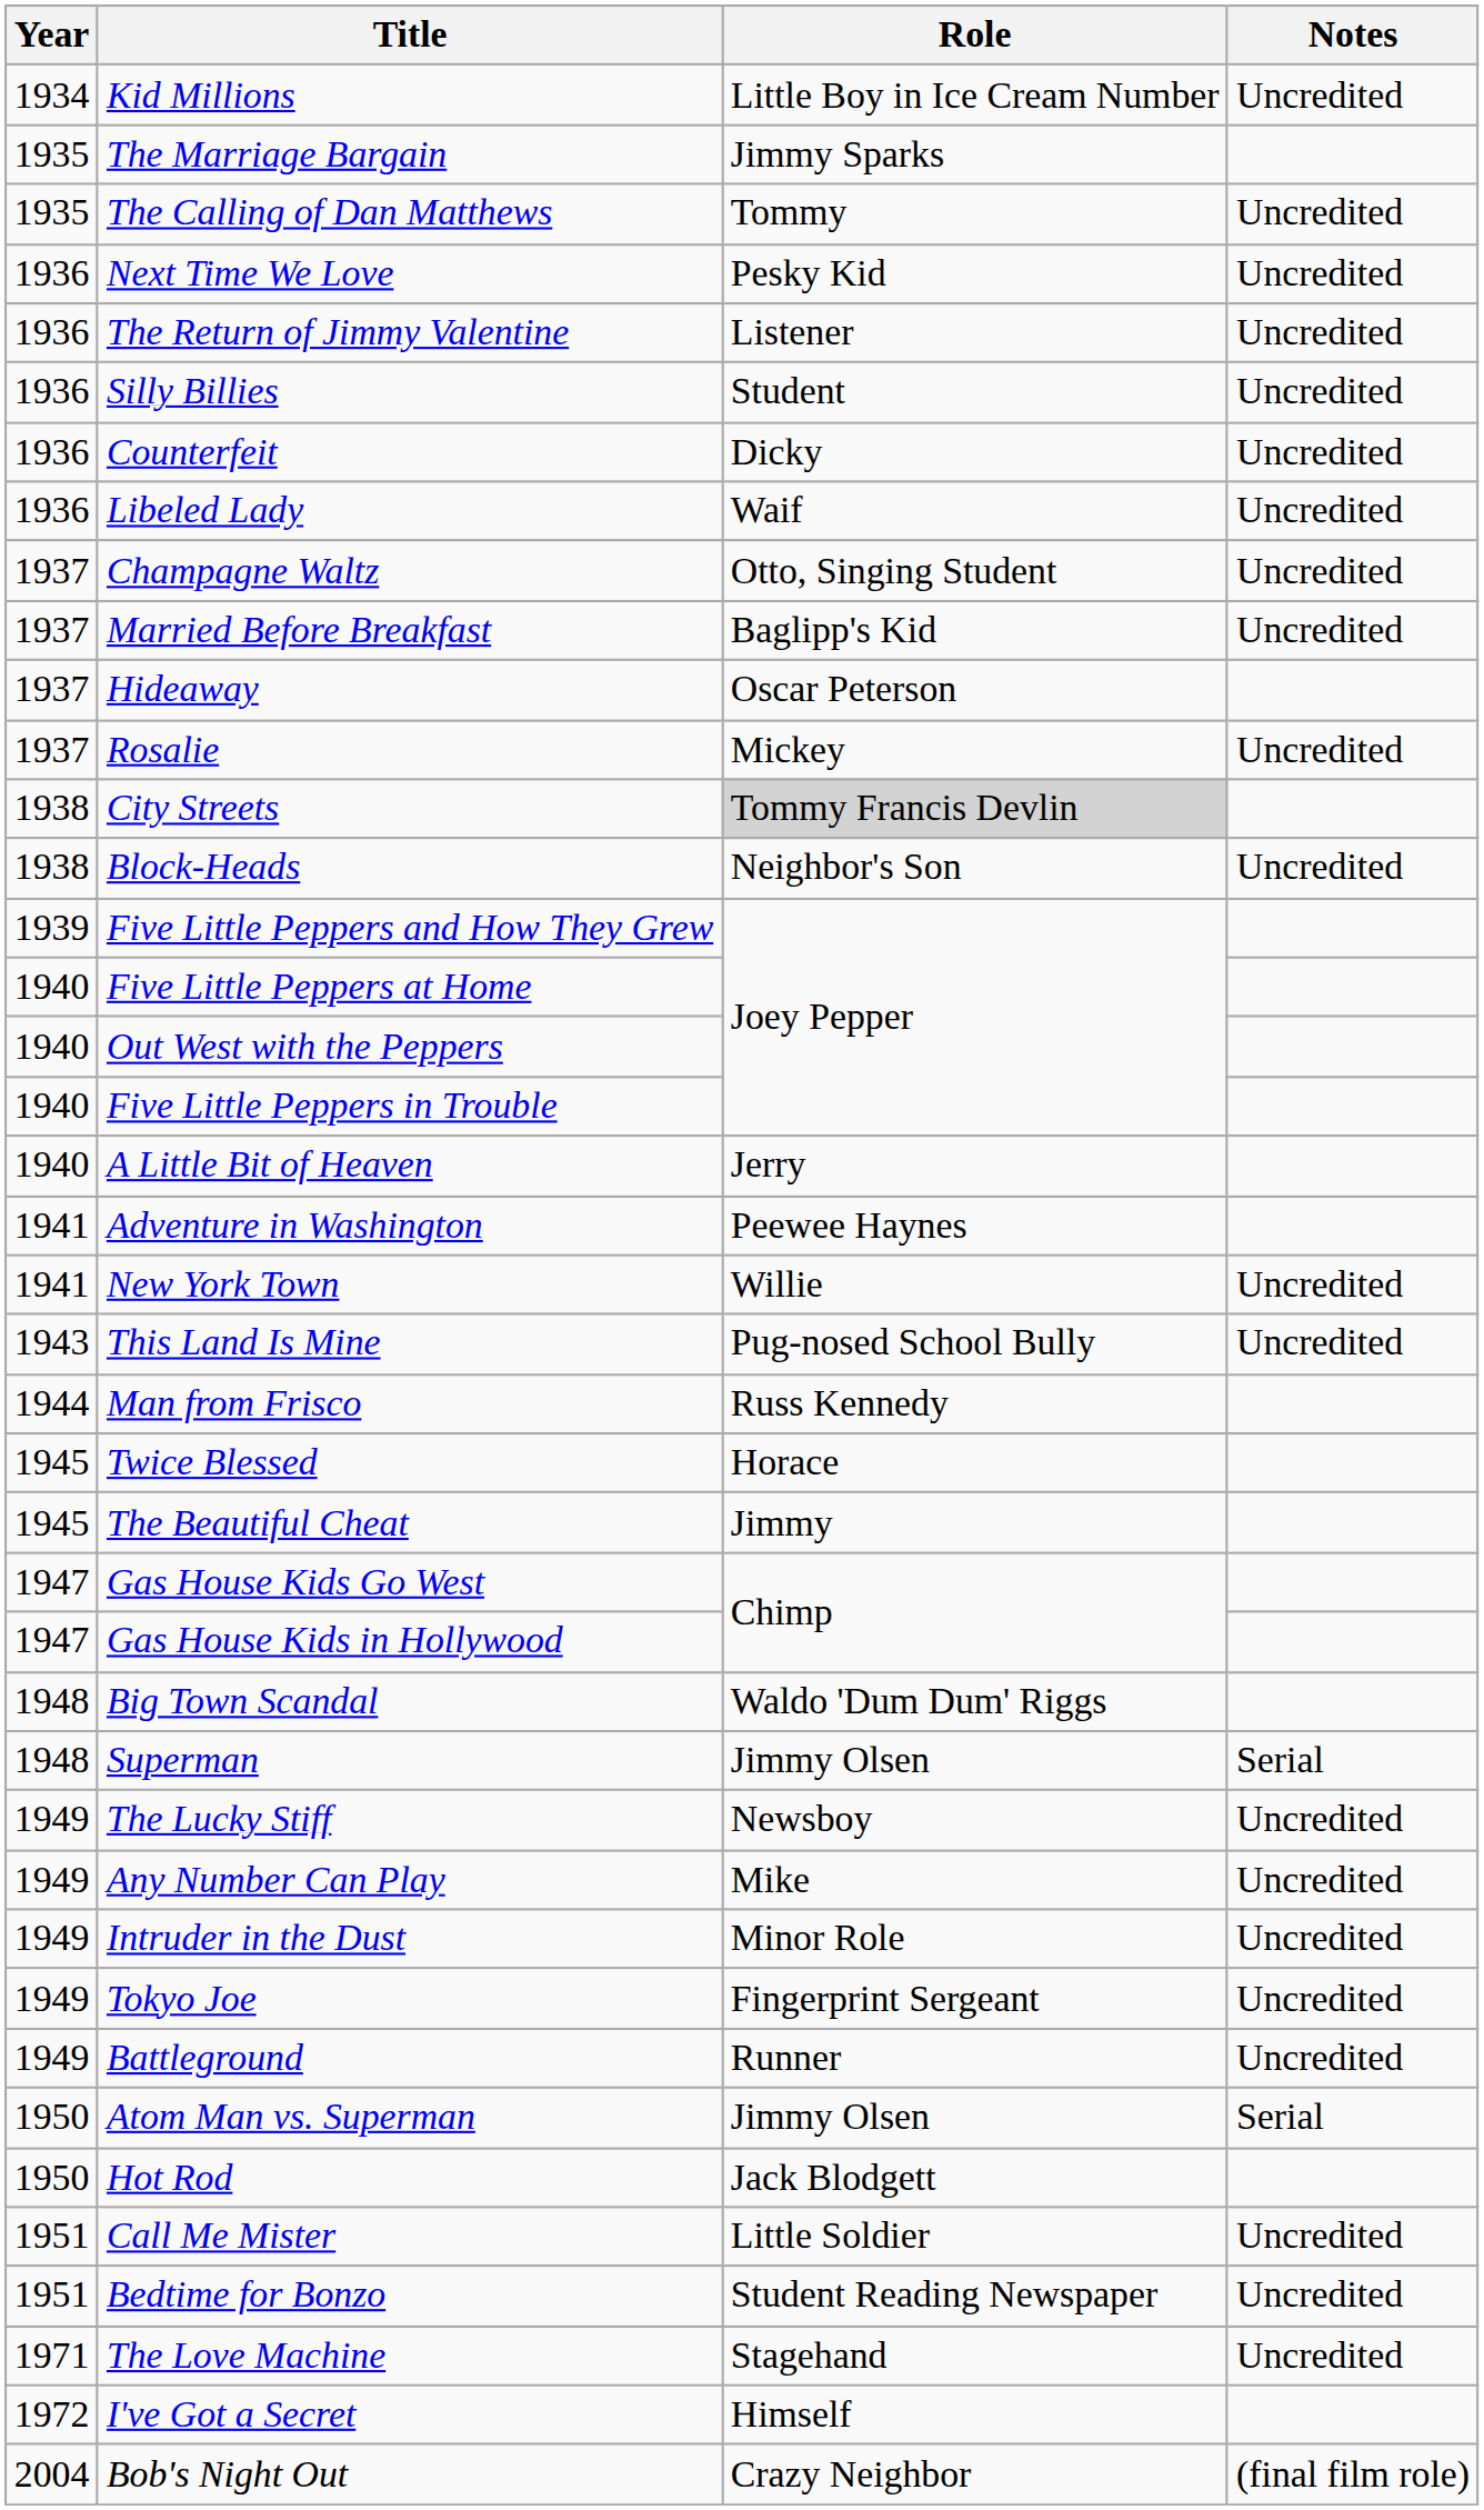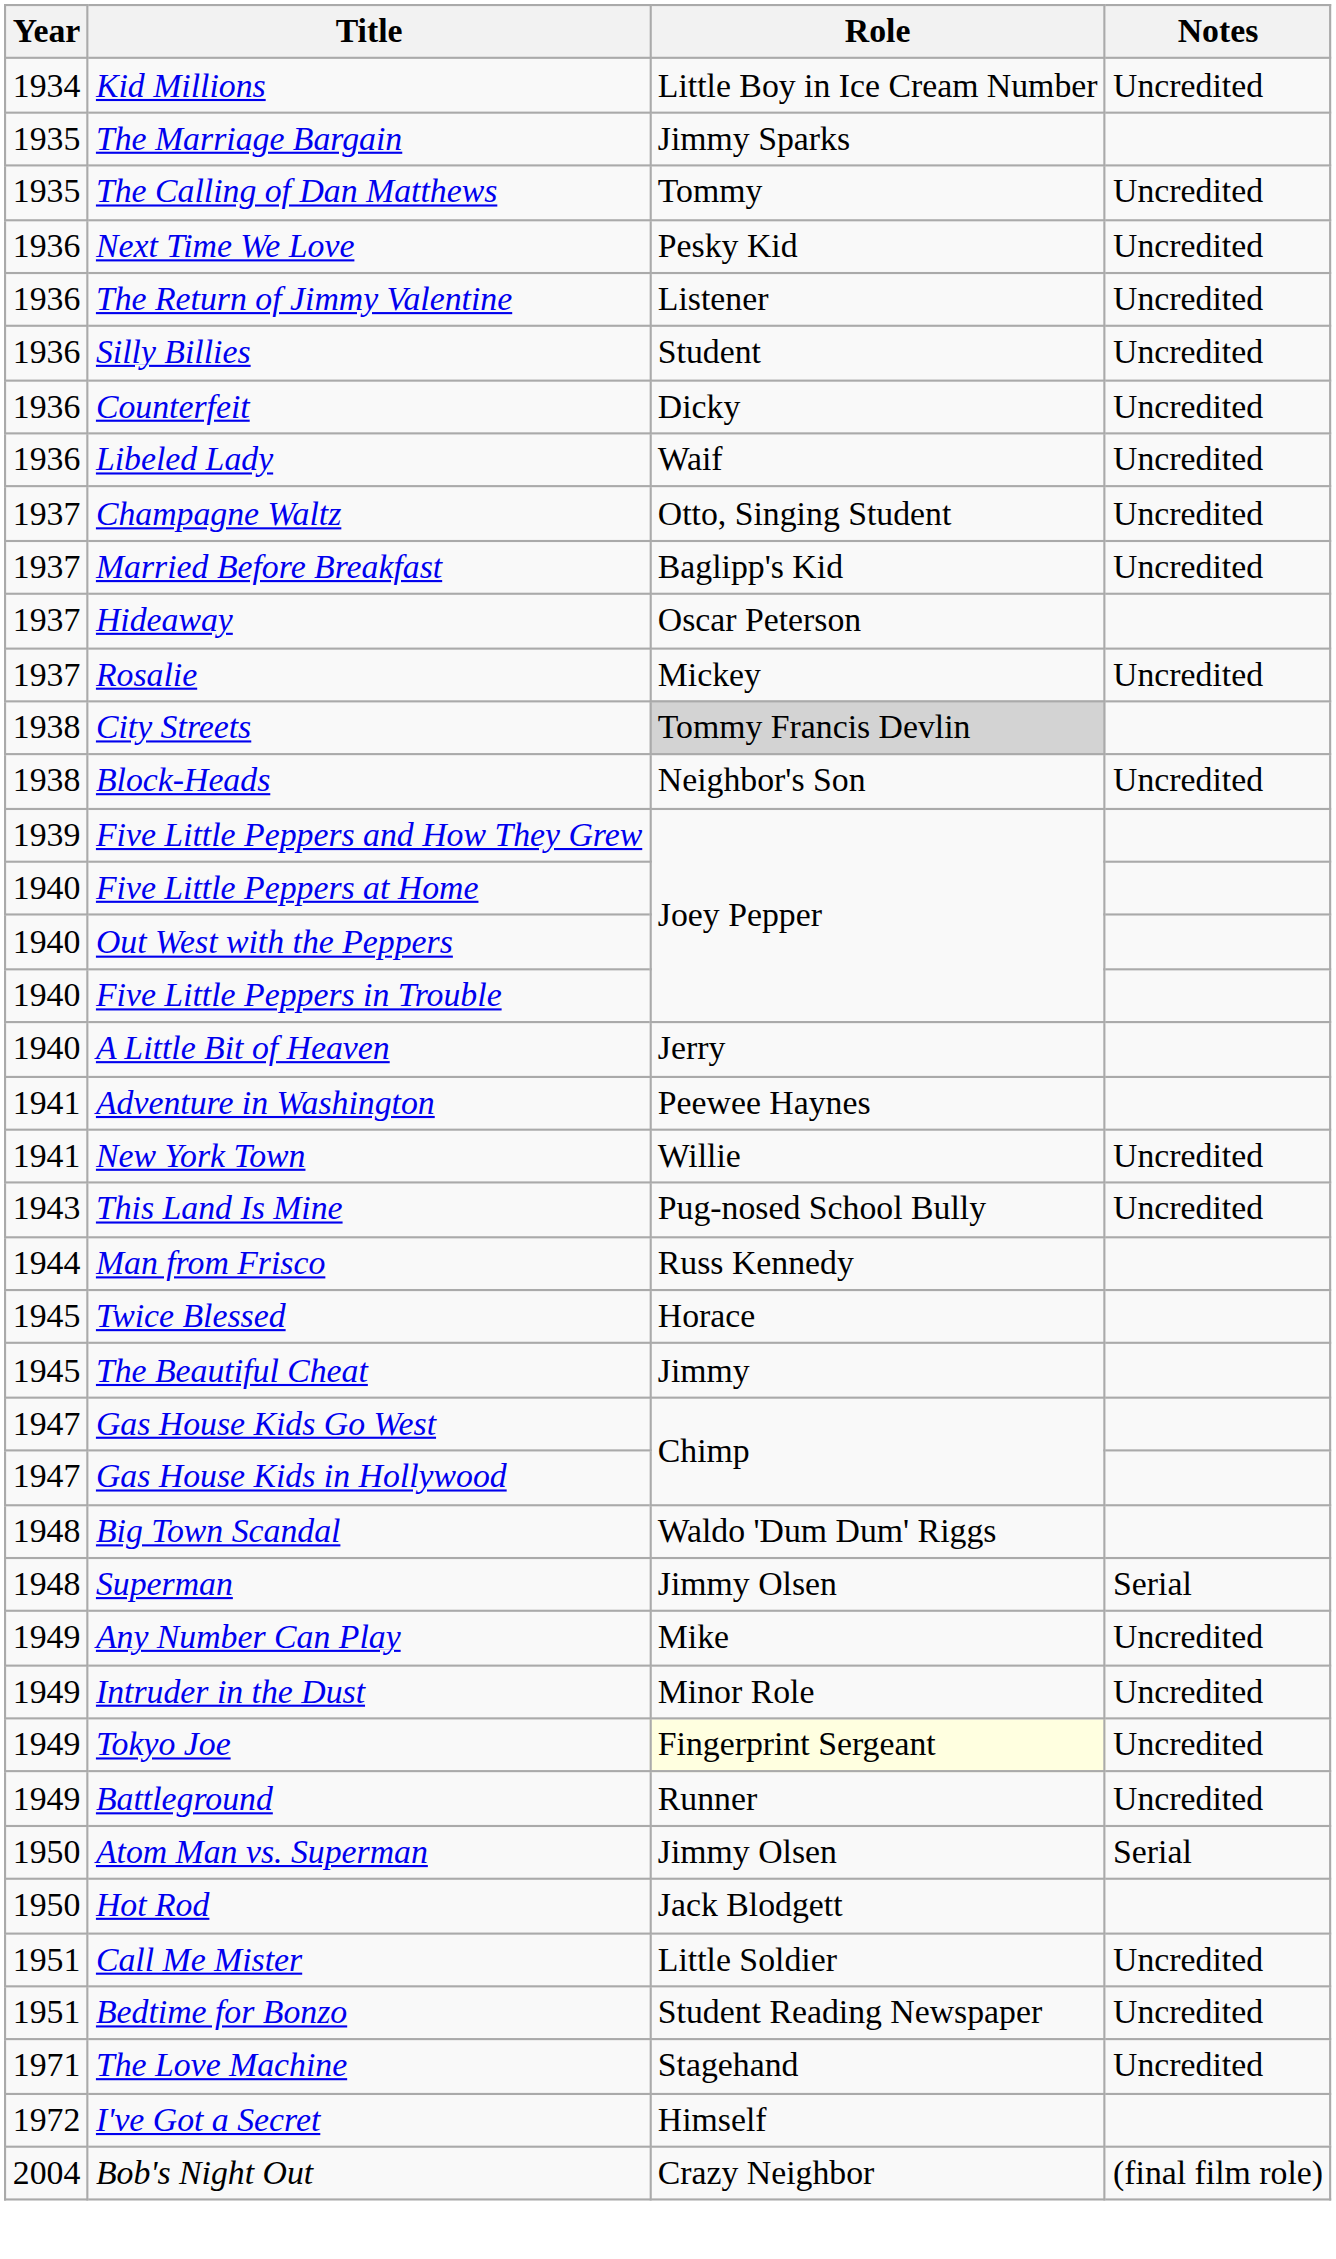 <table class="wikitable">
 <tr>
 <th>Year</th>
 <th>Title</th>
 <th>Role</th>
 <th>Notes</th>
 </tr>
 <tr>
 <td>1934</td>
 <td><em><a href='#'>Kid Millions</a></em></td>
 <td>Little Boy in Ice Cream Number</td>
 <td>Uncredited</td>
 </tr>
 <tr>
 <td>1935</td>
 <td><em><a href='#'>The Marriage Bargain</a></em></td>
 <td>Jimmy Sparks</td>
 <td></td>
 </tr>
 <tr>
 <td>1935</td>
 <td><em><a href='#'>The Calling of Dan Matthews</a></em></td>
 <td>Tommy</td>
 <td>Uncredited</td>
 </tr>
 <tr>
 <td>1936</td>
 <td><em><a href='#'>Next Time We Love</a></em></td>
 <td>Pesky Kid</td>
 <td>Uncredited</td>
 </tr>
 <tr>
 <td>1936</td>
 <td><em><a href='#'>The Return of Jimmy Valentine</a></em></td>
 <td>Listener</td>
 <td>Uncredited</td>
 </tr>
 <tr>
 <td>1936</td>
 <td><em><a href='#'>Silly Billies</a></em></td>
 <td>Student</td>
 <td>Uncredited</td>
 </tr>
 <tr>
 <td>1936</td>
 <td><em><a href='#'>Counterfeit</a></em></td>
 <td>Dicky</td>
 <td>Uncredited</td>
 </tr>
 <tr>
 <td>1936</td>
 <td><em><a href='#'>Libeled Lady</a></em></td>
 <td>Waif</td>
 <td>Uncredited</td>
 </tr>
 <tr>
 <td>1937</td>
 <td><em><a href='#'>Champagne Waltz</a></em></td>
 <td>Otto, Singing Student</td>
 <td>Uncredited</td>
 </tr>
 <tr>
 <td>1937</td>
 <td><em><a href='#'>Married Before Breakfast</a></em></td>
 <td>Baglipp's Kid</td>
 <td>Uncredited</td>
 </tr>
 <tr>
 <td>1937</td>
 <td><em><a href='#'>Hideaway</a></em></td>
 <td>Oscar Peterson</td>
 <td></td>
 </tr>
 <tr>
 <td>1937</td>
 <td><em><a href='#'>Rosalie</a></em></td>
 <td>Mickey</td>
 <td>Uncredited</td>
 </tr>
 <tr>
 <td>1938</td>
 <td><em><a href='#'>City Streets</a></em></td>
 <td style="background: lightgrey;">Tommy Francis Devlin</td>
 <td></td>
 </tr>
 <tr>
 <td>1938</td>
 <td><em><a href='#'>Block-Heads</a></em></td>
 <td>Neighbor's Son</td>
 <td>Uncredited</td>
 </tr>
 <tr>
 <td>1939</td>
 <td><em><a href='#'>Five Little Peppers and How They Grew</a></em></td>
 <td rowspan="4">Joey Pepper</td>
 <td></td>
 </tr>
 <tr>
 <td>1940</td>
 <td><em><a href='#'>Five Little Peppers at Home</a></em></td>
 <td></td>
 </tr>
 <tr>
 <td>1940</td>
 <td><em><a href='#'>Out West with the Peppers</a></em></td>
 <td></td>
 </tr>
 <tr>
 <td>1940</td>
 <td><em><a href='#'>Five Little Peppers in Trouble</a></em></td>
 <td></td>
 </tr>
 <tr>
 <td>1940</td>
 <td><em><a href='#'>A Little Bit of Heaven</a></em></td>
 <td>Jerry</td>
 <td></td>
 </tr>
 <tr>
 <td>1941</td>
 <td><em><a href='#'>Adventure in Washington</a></em></td>
 <td>Peewee Haynes</td>
 <td></td>
 </tr>
 <tr>
 <td>1941</td>
 <td><em><a href='#'>New York Town</a></em></td>
 <td>Willie</td>
 <td>Uncredited</td>
 </tr>
 <tr>
 <td>1943</td>
 <td><em><a href='#'>This Land Is Mine</a></em></td>
 <td>Pug-nosed School Bully</td>
 <td>Uncredited</td>
 </tr>
 <tr>
 <td>1944</td>
 <td><em><a href='#'>Man from Frisco</a></em></td>
 <td>Russ Kennedy</td>
 <td></td>
 </tr>
 <tr>
 <td>1945</td>
 <td><em><a href='#'>Twice Blessed</a></em></td>
 <td>Horace</td>
 <td></td>
 </tr>
 <tr>
 <td>1945</td>
 <td><em><a href='#'>The Beautiful Cheat</a></em></td>
 <td>Jimmy</td>
 <td></td>
 </tr>
 <tr>
 <td>1947</td>
 <td><em><a href='#'>Gas House Kids Go West</a></em></td>
 <td rowspan="2">Chimp</td>
 <td></td>
 </tr>
 <tr>
 <td>1947</td>
 <td><em><a href='#'>Gas House Kids in Hollywood</a></em></td>
 <td></td>
 </tr>
 <tr>
 <td>1948</td>
 <td><em><a href='#'>Big Town Scandal</a></em></td>
 <td>Waldo 'Dum Dum' Riggs</td>
 <td></td>
 </tr>
 <tr>
 <td>1948</td>
 <td><em><a href='#'>Superman</a></em></td>
 <td>Jimmy Olsen</td>
 <td>Serial</td>
 </tr>
 <tr>
 <td>1949</td>
-<td><em><a href='#'>The Lucky Stiff</a></em></td>
-<td>Newsboy</td>
-<td>Uncredited</td>
-</tr>
-<tr>
-<td>1949</td>
 <td><em><a href='#'>Any Number Can Play</a></em></td>
 <td>Mike</td>
 <td>Uncredited</td>
 </tr>
 <tr>
 <td>1949</td>
 <td><em><a href='#'>Intruder in the Dust</a></em></td>
 <td>Minor Role</td>
 <td>Uncredited</td>
 </tr>
 <tr>
 <td>1949</td>
 <td><em><a href='#'>Tokyo Joe</a></em></td>
-<td>Fingerprint Sergeant</td>
+<td style="background: lightyellow;">Fingerprint Sergeant</td>
 <td>Uncredited</td>
 </tr>
 <tr>
 <td>1949</td>
 <td><em><a href='#'>Battleground</a></em></td>
 <td>Runner</td>
 <td>Uncredited</td>
 </tr>
 <tr>
 <td>1950</td>
 <td><em><a href='#'>Atom Man vs. Superman</a></em></td>
 <td>Jimmy Olsen</td>
 <td>Serial</td>
 </tr>
 <tr>
 <td>1950</td>
 <td><em><a href='#'>Hot Rod</a></em></td>
 <td>Jack Blodgett</td>
 <td></td>
 </tr>
 <tr>
 <td>1951</td>
 <td><em><a href='#'>Call Me Mister</a></em></td>
 <td>Little Soldier</td>
 <td>Uncredited</td>
 </tr>
 <tr>
 <td>1951</td>
 <td><em><a href='#'>Bedtime for Bonzo</a></em></td>
 <td>Student Reading Newspaper</td>
 <td>Uncredited</td>
 </tr>
 <tr>
 <td>1971</td>
 <td><em><a href='#'>The Love Machine</a></em></td>
 <td>Stagehand</td>
 <td>Uncredited</td>
 </tr>
 <tr>
 <td>1972</td>
 <td><em><a href='#'>I've Got a Secret</a></em></td>
 <td>Himself</td>
 </tr>
 <tr>
 <td>2004</td>
 <td><em>Bob's Night Out</em></td>
 <td>Crazy Neighbor</td>
 <td>(final film role)</td>
 </tr>
 </table>
